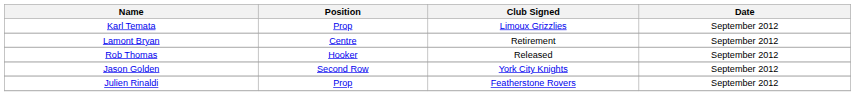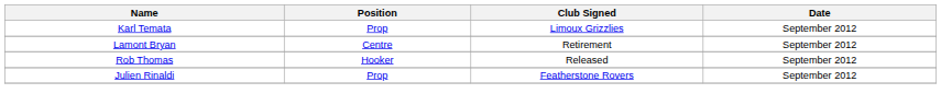 <table class="wikitable sortable" width="100%" style="font-size:85%">
 <tr bgcolor="#efefef">
 <th width=30%>Name</th>
 <th !width=30%>Position</th>
 <th width=25%>Club Signed</th>
 <th width=25%>Date</th>
 </tr>
 <tr bgcolor=#FFFFFF>
 <td align=center><a href='#'>Karl Temata</a></td>
 <td align=center><a href='#'>Prop</a></td>
 <td align=center><a href='#'>Limoux Grizzlies</a></td>
 <td align=center>September 2012</td>
 </tr>
 <tr>
 </tr>
 <tr bgcolor=#FFFFFF>
 <td align=center><a href='#'>Lamont Bryan</a></td>
 <td align=center><a href='#'>Centre</a></td>
 <td align=center>Retirement</td>
 <td align=center>September 2012</td>
 </tr>
 <tr>
 </tr>
 <tr bgcolor=#FFFFFF>
 <td align=center><a href='#'>Rob Thomas</a></td>
 <td align=center><a href='#'>Hooker</a></td>
 <td align=center>Released</td>
 <td align=center>September 2012</td>
 </tr>
 <tr>
 </tr>
-<tr bgcolor=#FFFFFF>
-<td align=center><a href='#'>Jason Golden</a></td>
-<td align=center><a href='#'>Second Row</a></td>
-<td align=center><a href='#'>York City Knights</a></td>
-<td align=center>September 2012</td>
-</tr>
 <tr>
 </tr>
 <tr bgcolor=#FFFFFF>
 <td align=center><a href='#'>Julien Rinaldi</a></td>
 <td align=center><a href='#'>Prop</a></td>
 <td align=center><a href='#'>Featherstone Rovers</a></td>
 <td align=center>September 2012</td>
 </tr>
 <tr>
 </tr>
 </table>
